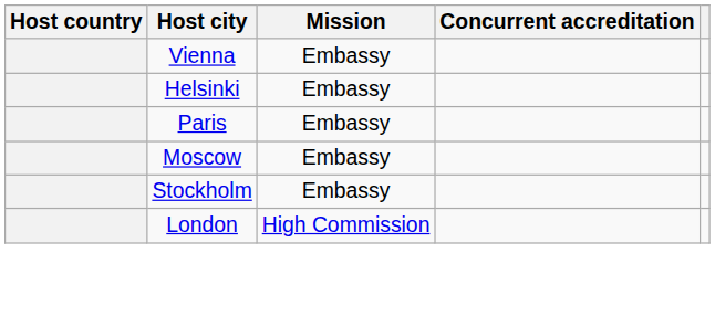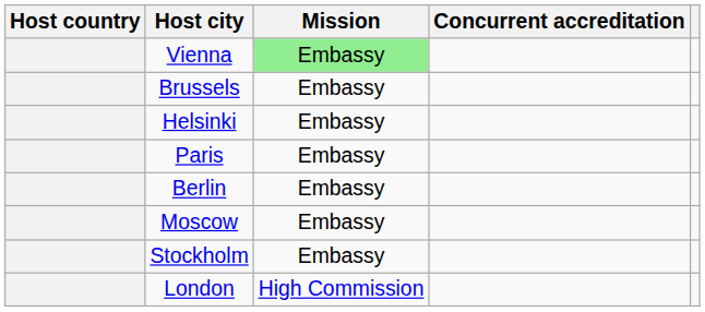 <table class="wikitable plainrowheaders" style="text-align:center;">
 <tr>
 <th scope="col">Host country</th>
 <th scope="col">Host city</th>
 <th scope="col">Mission</th>
 <th scope="col">Concurrent accreditation</th>
 <th scope="col"></th>
 </tr>
 <tr>
 <th scope="row"></th>
 <td><a href='#'>Vienna</a></td>
+<td style="background: lightgreen;">Embassy</td>
+<td></td>
+<td></td>
+</tr>
+<tr>
+<th scope="row"></th>
+<td><a href='#'>Brussels</a></td>
 <td>Embassy</td>
 <td></td>
 <td></td>
 </tr>
 <tr>
 <th scope="row"></th>
 <td><a href='#'>Helsinki</a></td>
 <td>Embassy</td>
 <td></td>
 <td></td>
 </tr>
 <tr>
 <th scope="row"></th>
 <td><a href='#'>Paris</a></td>
+<td>Embassy</td>
+<td></td>
+<td></td>
+</tr>
+<tr>
+<th scope="row"></th>
+<td><a href='#'>Berlin</a></td>
 <td>Embassy</td>
 <td></td>
 <td></td>
 </tr>
 <tr>
 <th scope="row"></th>
 <td><a href='#'>Moscow</a></td>
 <td>Embassy</td>
 <td></td>
 <td></td>
 </tr>
 <tr>
 <th scope="row"></th>
 <td><a href='#'>Stockholm</a></td>
 <td>Embassy</td>
 <td></td>
 <td></td>
 </tr>
 <tr>
 <th scope="row"></th>
 <td><a href='#'>London</a></td>
 <td><a href='#'>High Commission</a></td>
 <td></td>
 <td></td>
 </tr>
 </table>
